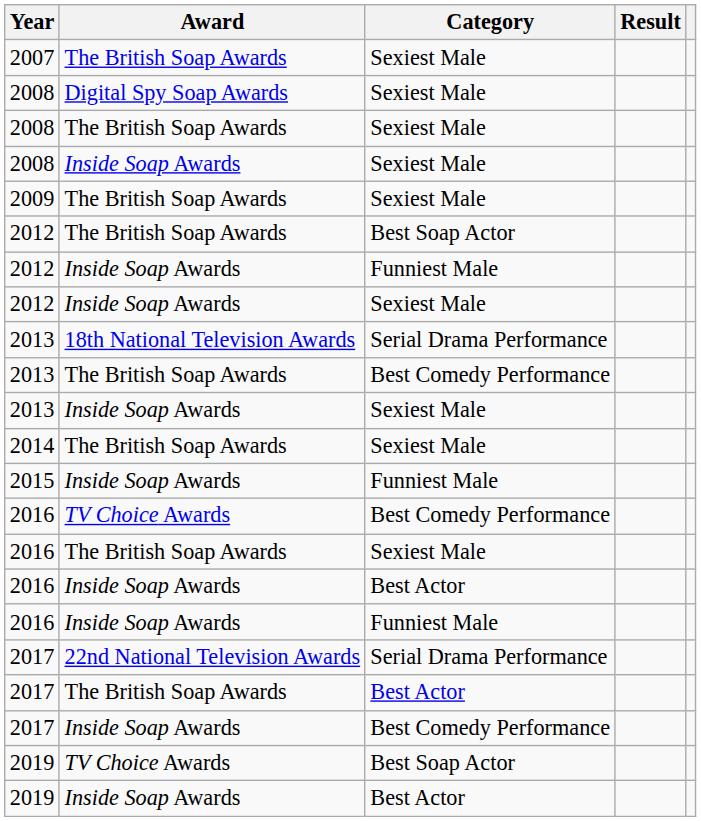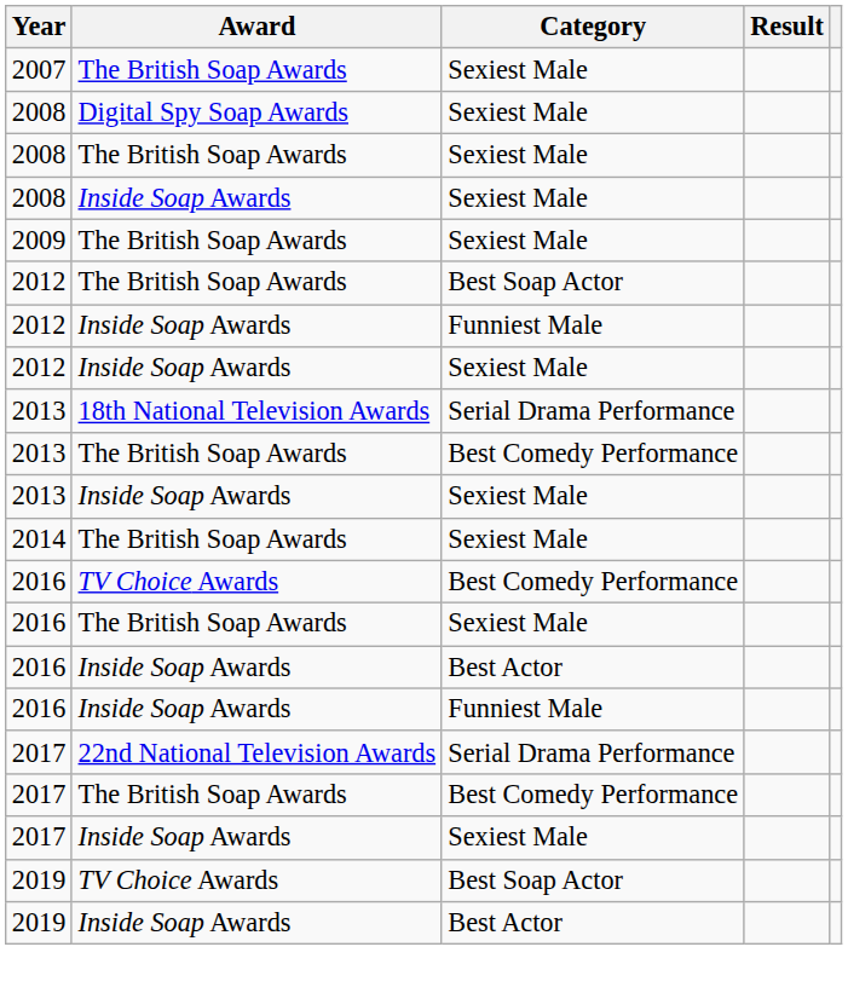 <table class="wikitable">
 <tr>
 <th>Year</th>
 <th>Award</th>
 <th>Category</th>
 <th>Result</th>
 <th scope=col class=unsortable></th>
 </tr>
 <tr>
 <td>2007</td>
 <td><a href='#'>The British Soap Awards</a></td>
 <td>Sexiest Male</td>
 <td></td>
 <td align="center"></td>
 </tr>
 <tr>
 <td>2008</td>
 <td><a href='#'>Digital Spy Soap Awards</a></td>
 <td>Sexiest Male</td>
 <td></td>
 <td align="center"></td>
 </tr>
 <tr>
 <td>2008</td>
 <td>The British Soap Awards</td>
 <td>Sexiest Male</td>
 <td></td>
 <td align="center"></td>
 </tr>
 <tr>
 <td>2008</td>
 <td><a href='#'><em>Inside Soap</em> Awards</a></td>
 <td>Sexiest Male</td>
 <td></td>
 <td align="center"></td>
 </tr>
 <tr>
 <td>2009</td>
 <td>The British Soap Awards</td>
 <td>Sexiest Male</td>
 <td></td>
 <td align="center"></td>
 </tr>
 <tr>
 <td>2012</td>
 <td>The British Soap Awards</td>
 <td>Best Soap Actor</td>
 <td></td>
 <td align="center"></td>
 </tr>
 <tr>
 <td>2012</td>
 <td><em>Inside Soap</em> Awards</td>
 <td>Funniest Male</td>
 <td></td>
 <td align="center"></td>
 </tr>
 <tr>
 <td>2012</td>
 <td><em>Inside Soap</em> Awards</td>
 <td>Sexiest Male</td>
 <td></td>
 <td align="center"></td>
 </tr>
 <tr>
 <td>2013</td>
 <td><a href='#'>18th National Television Awards</a></td>
 <td>Serial Drama Performance</td>
 <td></td>
 <td align="center"></td>
 </tr>
 <tr>
 <td>2013</td>
 <td>The British Soap Awards</td>
 <td>Best Comedy Performance</td>
 <td></td>
 <td align="center"></td>
 </tr>
 <tr>
 <td>2013</td>
 <td><em>Inside Soap</em> Awards</td>
 <td>Sexiest Male</td>
 <td></td>
 <td align="center"></td>
 </tr>
 <tr>
 <td>2014</td>
 <td>The British Soap Awards</td>
 <td>Sexiest Male</td>
 <td></td>
 <td align="center"></td>
 </tr>
 <tr>
-<td>2015</td>
-<td><em>Inside Soap</em> Awards</td>
-<td>Funniest Male</td>
-<td></td>
-<td align="center"></td>
-</tr>
-<tr>
 <td>2016</td>
 <td><a href='#'><em>TV Choice</em> Awards</a></td>
 <td>Best Comedy Performance</td>
 <td></td>
 <td style= "text-align: center;"></td>
 </tr>
 <tr>
 <td>2016</td>
 <td>The British Soap Awards</td>
 <td>Sexiest Male</td>
 <td></td>
 <td align="center"></td>
 </tr>
 <tr>
 <td>2016</td>
 <td><em>Inside Soap</em> Awards</td>
 <td>Best Actor</td>
 <td></td>
 <td align="center"></td>
 </tr>
 <tr>
 <td>2016</td>
 <td><em>Inside Soap</em> Awards</td>
 <td>Funniest Male</td>
 <td></td>
 <td align="center"></td>
 </tr>
 <tr>
 <td>2017</td>
 <td><a href='#'>22nd National Television Awards</a></td>
 <td>Serial Drama Performance</td>
 <td></td>
 <td align="center"></td>
 </tr>
 <tr>
 <td>2017</td>
 <td>The British Soap Awards</td>
-<td><a href='#'>Best Actor</a></td>
+<td>Best Comedy Performance</td>
 <td></td>
 <td align="center"></td>
 </tr>
 <tr>
 <td>2017</td>
 <td><em>Inside Soap</em> Awards</td>
-<td>Best Comedy Performance</td>
+<td>Sexiest Male</td>
 <td></td>
 <td align="center"></td>
 </tr>
 <tr>
 <td>2019</td>
 <td><em>TV Choice</em> Awards</td>
 <td>Best Soap Actor</td>
 <td></td>
 <td align="center"></td>
 </tr>
 <tr>
 <td>2019</td>
 <td><em>Inside Soap</em> Awards</td>
 <td>Best Actor</td>
 <td></td>
 <td align="center"></td>
 </tr>
 </table>
